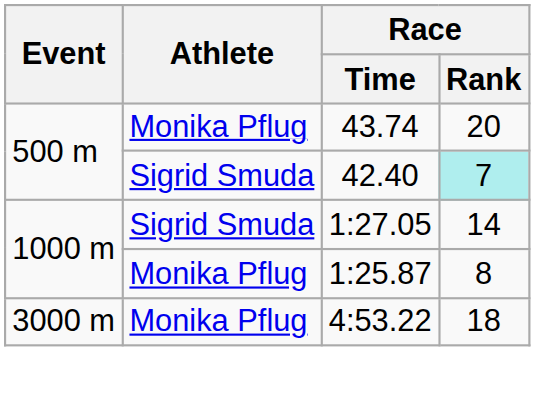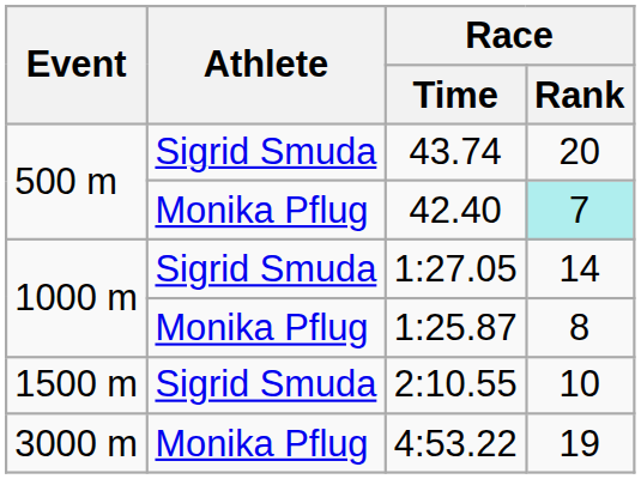 <table class="wikitable" border="1" style="font-size:90%">
 <tr>
 <th rowspan=2>Event</th>
 <th rowspan=2>Athlete</th>
 <th colspan=2>Race</th>
 </tr>
 <tr>
 <th>Time</th>
 <th>Rank</th>
 </tr>
 <tr>
 <td rowspan=2>500 m</td>
-<td><a href='#'>Monika Pflug</a></td>
+<td><a href='#'>Sigrid Smuda</a></td>
 <td align=center>43.74</td>
 <td align=center>20</td>
 </tr>
 <tr>
-<td><a href='#'>Sigrid Smuda</a></td>
+<td><a href='#'>Monika Pflug</a></td>
 <td align=center>42.40</td>
 <td align=center style="background: paleturquoise;">7</td>
 </tr>
 <tr>
 <td rowspan=2>1000 m</td>
 <td><a href='#'>Sigrid Smuda</a></td>
 <td align=center>1:27.05</td>
 <td align=center>14</td>
 </tr>
 <tr>
 <td><a href='#'>Monika Pflug</a></td>
 <td align=center>1:25.87</td>
 <td align=center>8</td>
 </tr>
 <tr>
+<td>1500 m</td>
+<td><a href='#'>Sigrid Smuda</a></td>
+<td align=center>2:10.55</td>
+<td align=center>10</td>
+</tr>
+<tr>
 <td>3000 m</td>
 <td><a href='#'>Monika Pflug</a></td>
 <td align=center>4:53.22</td>
-<td align=center>18</td>
+<td align=center>19</td>
 </tr>
 </table>
